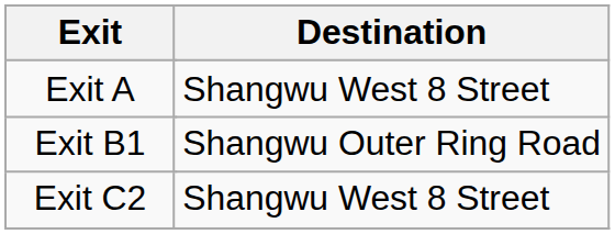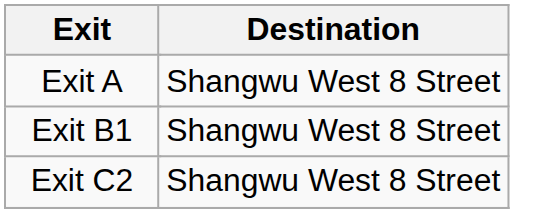 <table class="wikitable">
 <tr>
 <th style="width:70px" colspan="2">Exit</th>
 <th>Destination</th>
 </tr>
 <tr>
 <td align="center" colspan="2">Exit A</td>
 <td>Shangwu West 8 Street</td>
 </tr>
 <tr>
 <td align="center" colspan="2">Exit B1</td>
-<td>Shangwu Outer Ring Road</td>
+<td>Shangwu West 8 Street</td>
 </tr>
 <tr>
 <td align="center" colspan="2">Exit C2</td>
 <td>Shangwu West 8 Street</td>
 </tr>
 <tr>
 </tr>
 </table>
